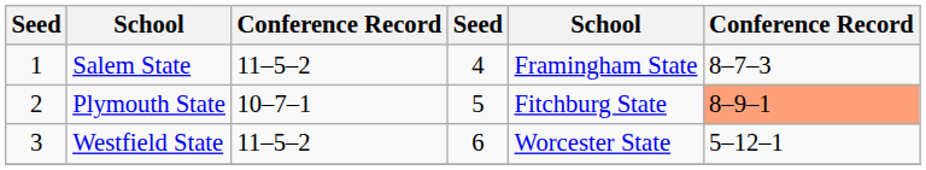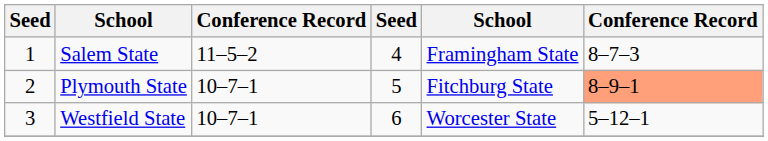 <table class="wikitable">
 <tr>
 <th>Seed</th>
 <th>School</th>
 <th>Conference Record</th>
 <th>Seed</th>
 <th>School</th>
 <th>Conference Record</th>
 </tr>
 <tr>
 <td align=center>1</td>
 <td><a href='#'>Salem State</a></td>
 <td>11–5–2</td>
 <td align=center>4</td>
 <td><a href='#'>Framingham State</a></td>
 <td>8–7–3</td>
 </tr>
 <tr>
 <td align=center>2</td>
 <td><a href='#'>Plymouth State</a></td>
 <td>10–7–1</td>
 <td align=center>5</td>
 <td><a href='#'>Fitchburg State</a></td>
 <td style="background: lightsalmon;">8–9–1</td>
 </tr>
 <tr>
 <td align=center>3</td>
 <td><a href='#'>Westfield State</a></td>
-<td>11–5–2</td>
+<td>10–7–1</td>
 <td align=center>6</td>
 <td><a href='#'>Worcester State</a></td>
 <td>5–12–1</td>
 </tr>
 <tr>
 </tr>
 </table>
